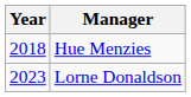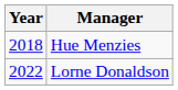 <table class="wikitable">
 <tr>
 <th>Year</th>
 <th>Manager</th>
 </tr>
 <tr>
 <td align=center><a href='#'>2018</a></td>
 <td>  <a href='#'>Hue Menzies</a></td>
 </tr>
 <tr>
-<td align=center><a href='#'>2023</a></td>
+<td align=center><a href='#'>2022</a></td>
 <td> <a href='#'>Lorne Donaldson</a></td>
 </tr>
 </table>
